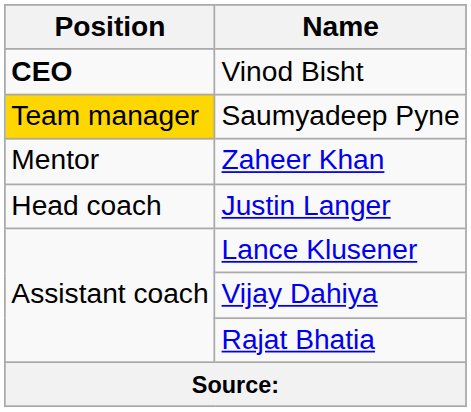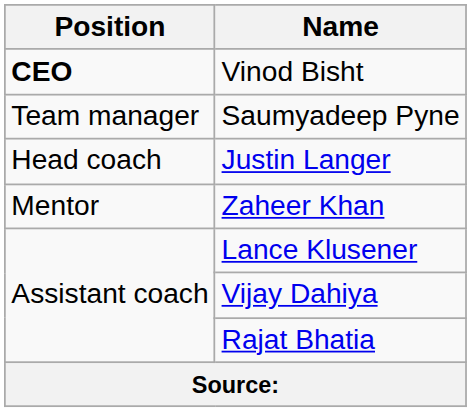 <table class="wikitable">
 <tr>
 <th style="background:; color:; text-align:center;">Position</th>
 <th style="background:; color:; text-align:center;">Name</th>
 </tr>
 <tr>
 <td><strong>CEO</strong></td>
 <td>Vinod Bisht</td>
 </tr>
 <tr>
-<td style="background: gold;">Team manager</td>
+<td>Team manager</td>
 <td>Saumyadeep Pyne</td>
+</tr>
+<tr>
+<td>Head coach</td>
+<td><a href='#'>Justin Langer</a></td>
 </tr>
 <tr>
 <td>Mentor</td>
 <td><a href='#'>Zaheer Khan</a></td>
-</tr>
-<tr>
-<td>Head coach</td>
-<td><a href='#'>Justin Langer</a></td>
 </tr>
 <tr>
 <td rowspan=3>Assistant coach</td>
 <td><a href='#'>Lance Klusener</a></td>
 </tr>
 <tr>
 <td><a href='#'>Vijay Dahiya</a></td>
 </tr>
 <tr>
 <td><a href='#'>Rajat Bhatia</a></td>
 </tr>
 <tr>
 <th colspan="2" style="text-align:center;"><small>Source: </small></th>
 </tr>
 </table>
